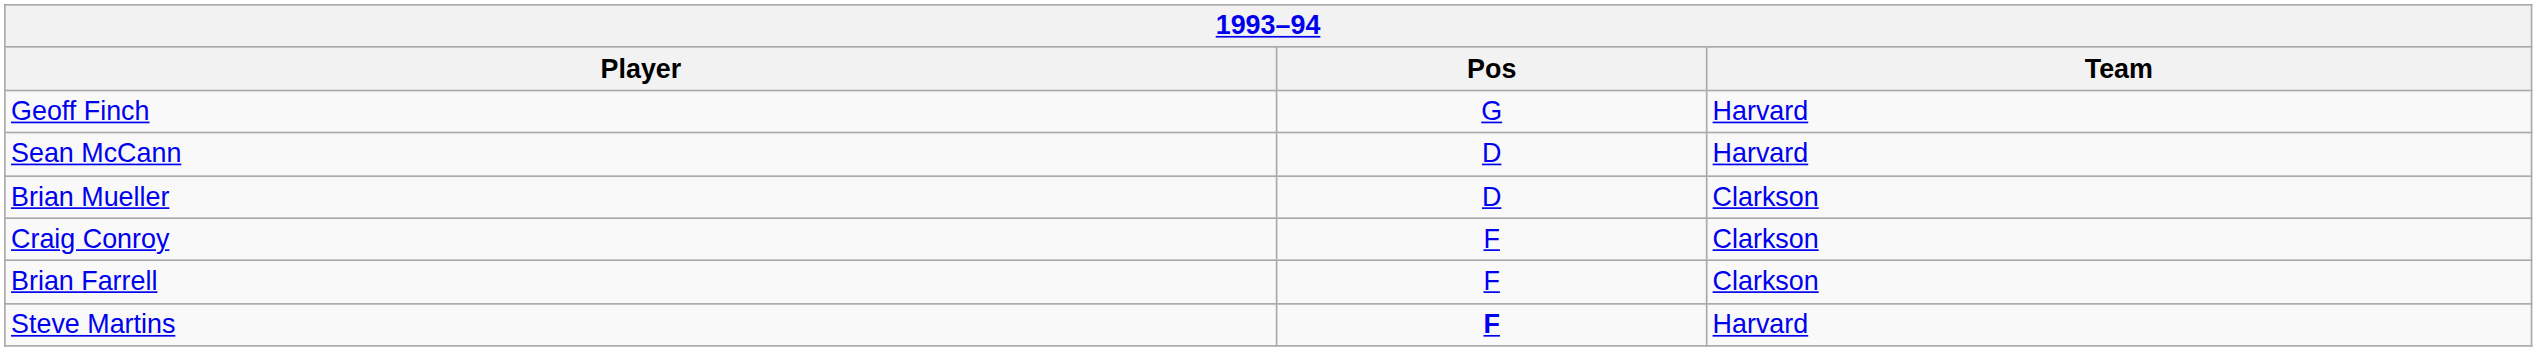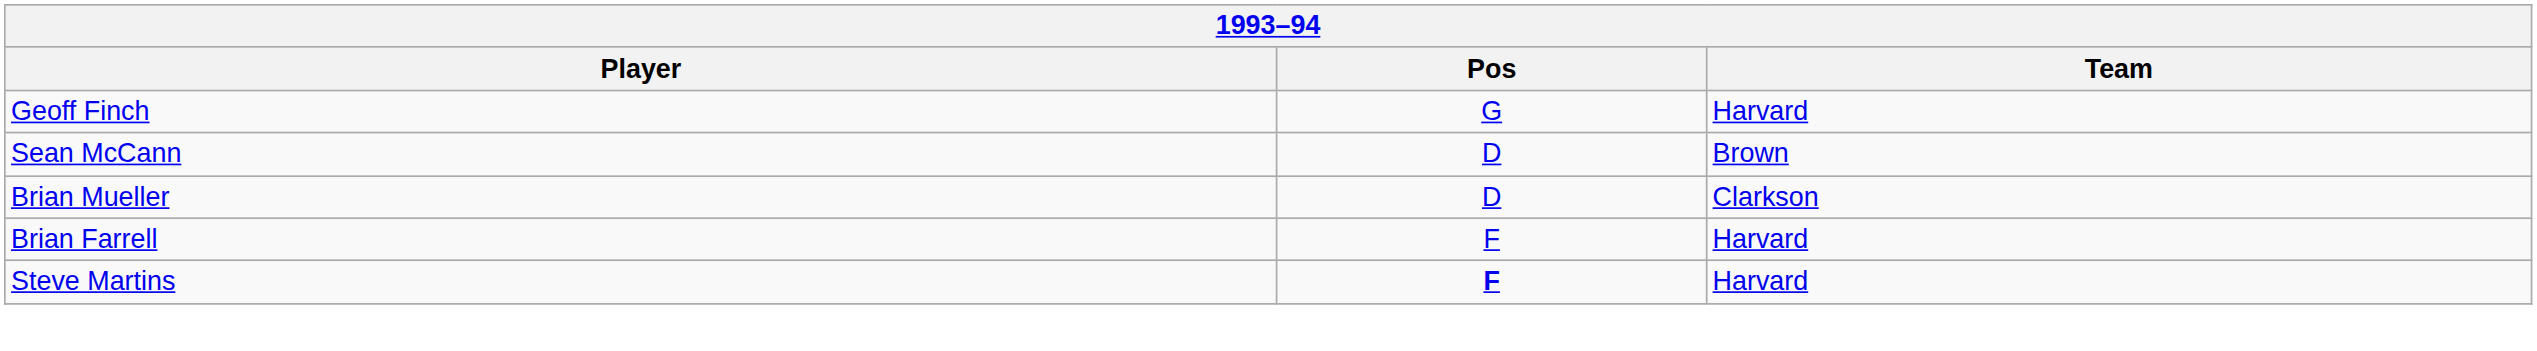 <table class="wikitable" width=95%>
 <tr>
 <th colspan=3><a href='#'>1993–94</a></th>
 </tr>
 <tr>
 <th>Player</th>
 <th>Pos</th>
 <th>Team</th>
 </tr>
 <tr>
 <td><a href='#'>Geoff Finch</a></td>
 <td align=center><a href='#'>G</a></td>
 <td><a href='#'>Harvard</a></td>
 </tr>
 <tr>
 <td><a href='#'>Sean McCann</a></td>
 <td align=center><a href='#'>D</a></td>
-<td><a href='#'>Harvard</a></td>
+<td><a href='#'>Brown</a></td>
 </tr>
 <tr>
 <td><a href='#'>Brian Mueller</a></td>
 <td align=center><a href='#'>D</a></td>
 <td><a href='#'>Clarkson</a></td>
 </tr>
 <tr>
-<td><a href='#'>Craig Conroy</a></td>
-<td align=center><a href='#'>F</a></td>
-<td><a href='#'>Clarkson</a></td>
-</tr>
-<tr>
 <td><a href='#'>Brian Farrell</a></td>
 <td align=center><a href='#'>F</a></td>
-<td><a href='#'>Clarkson</a></td>
+<td><a href='#'>Harvard</a></td>
 </tr>
 <tr>
 <td><a href='#'>Steve Martins</a></td>
 <td align=center><strong><a href='#'>F</a></strong></td>
 <td><a href='#'>Harvard</a></td>
 </tr>
 </table>
